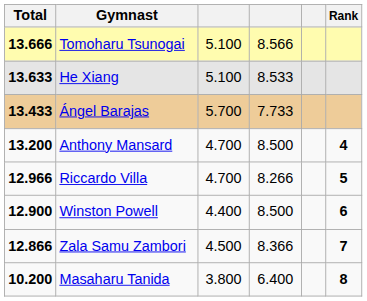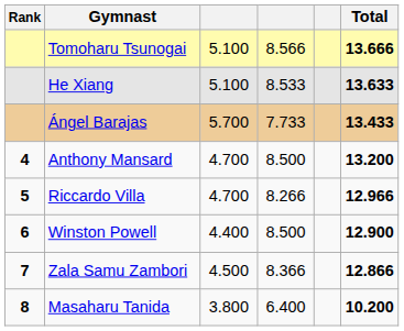 <table style="text-align:center;" class="wikitable sortable">
 <tr>
-<th scope="col" style="width:50px;">Total</th>
+<th scope="col" style="width:15px;"><small>Rank</small></th>
 <th scope="col" style="width:150px;">Gymnast</th>
 <th scope="col" style="width:50px;"><small></small></th>
 <th scope="col" style="width:50px;"><small></small></th>
 <th scope="col" style="width:20px;"><small></small></th>
-<th scope="col" style="width:15px;"><small>Rank</small></th>
+<th scope="col" style="width:50px;">Total</th>
 </tr>
 <tr style="background:#fffcaf;">
-<td><strong>13.666</strong></td>
+<td scope="row" style="text-align:center"><strong></strong></td>
 <td style="height:30px; text-align:left;"> <a href='#'>Tomoharu Tsunogai</a></td>
 <td>5.100</td>
 <td>8.566</td>
 <td></td>
-<td scope="row" style="text-align:center"><strong></strong></td>
+<td><strong>13.666</strong></td>
 </tr>
 <tr style="background:#e5e5e5;">
-<td><strong>13.633</strong></td>
+<td scope="row" style="text-align:center"><strong></strong></td>
 <td style="height:30px; text-align:left;"> <a href='#'>He Xiang</a></td>
 <td>5.100</td>
 <td>8.533</td>
 <td></td>
-<td scope="row" style="text-align:center"><strong></strong></td>
+<td><strong>13.633</strong></td>
 </tr>
 <tr style="background:#ec9;">
-<td><strong>13.433</strong></td>
+<td scope="row" style="text-align:center"><strong></strong></td>
 <td style="height:30px; text-align:left;"> <a href='#'>Ángel Barajas</a></td>
 <td>5.700</td>
 <td>7.733</td>
 <td></td>
-<td scope="row" style="text-align:center"><strong></strong></td>
+<td><strong>13.433</strong></td>
 </tr>
 <tr>
-<td><strong>13.200</strong></td>
+<td scope="row" style="text-align:center"><strong>4</strong></td>
 <td style="height:30px; text-align:left;"> <a href='#'>Anthony Mansard</a></td>
 <td>4.700</td>
 <td>8.500</td>
 <td></td>
-<td scope="row" style="text-align:center"><strong>4</strong></td>
+<td><strong>13.200</strong></td>
 </tr>
 <tr>
-<td><strong>12.966</strong></td>
+<td scope="row" style="text-align:center"><strong>5</strong></td>
 <td style="height:30px; text-align:left;"> <a href='#'>Riccardo Villa</a></td>
 <td>4.700</td>
 <td>8.266</td>
 <td></td>
-<td scope="row" style="text-align:center"><strong>5</strong></td>
+<td><strong>12.966</strong></td>
 </tr>
 <tr>
-<td><strong>12.900</strong></td>
+<td scope="row" style="text-align:center"><strong>6</strong></td>
 <td style="height:30px; text-align:left;"> <a href='#'>Winston Powell</a></td>
 <td>4.400</td>
 <td>8.500</td>
 <td></td>
-<td scope="row" style="text-align:center"><strong>6</strong></td>
+<td><strong>12.900</strong></td>
 </tr>
 <tr>
-<td><strong>12.866</strong></td>
+<td scope="row" style="text-align:center"><strong>7</strong></td>
 <td style="height:30px; text-align:left;"> <a href='#'>Zala Samu Zambori</a></td>
 <td>4.500</td>
 <td>8.366</td>
 <td></td>
-<td scope="row" style="text-align:center"><strong>7</strong></td>
+<td><strong>12.866</strong></td>
 </tr>
 <tr>
-<td><strong>10.200</strong></td>
+<td scope="row" style="text-align:center"><strong>8</strong></td>
 <td style="height:30px; text-align:left;"> <a href='#'>Masaharu Tanida</a></td>
 <td>3.800</td>
 <td>6.400</td>
 <td></td>
-<td scope="row" style="text-align:center"><strong>8</strong></td>
+<td><strong>10.200</strong></td>
 </tr>
 </table>
